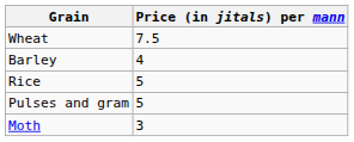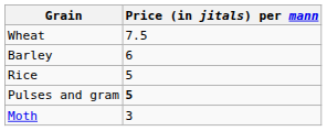 <table class="wikitable sortable collapsible">
 <tr>
 <th>Grain</th>
 <th>Price (in <em>jitals</em>) per <em><a href='#'>mann</a></em></th>
 </tr>
 <tr>
 <td>Wheat</td>
 <td>7.5</td>
 </tr>
 <tr>
 <td>Barley</td>
-<td>4</td>
+<td>6</td>
 </tr>
 <tr>
 <td>Rice</td>
 <td>5</td>
 </tr>
 <tr>
 <td>Pulses and gram</td>
-<td>5</td>
+<td><strong>5</strong></td>
 </tr>
 <tr>
 <td><a href='#'>Moth</a></td>
 <td>3</td>
 </tr>
 </table>
